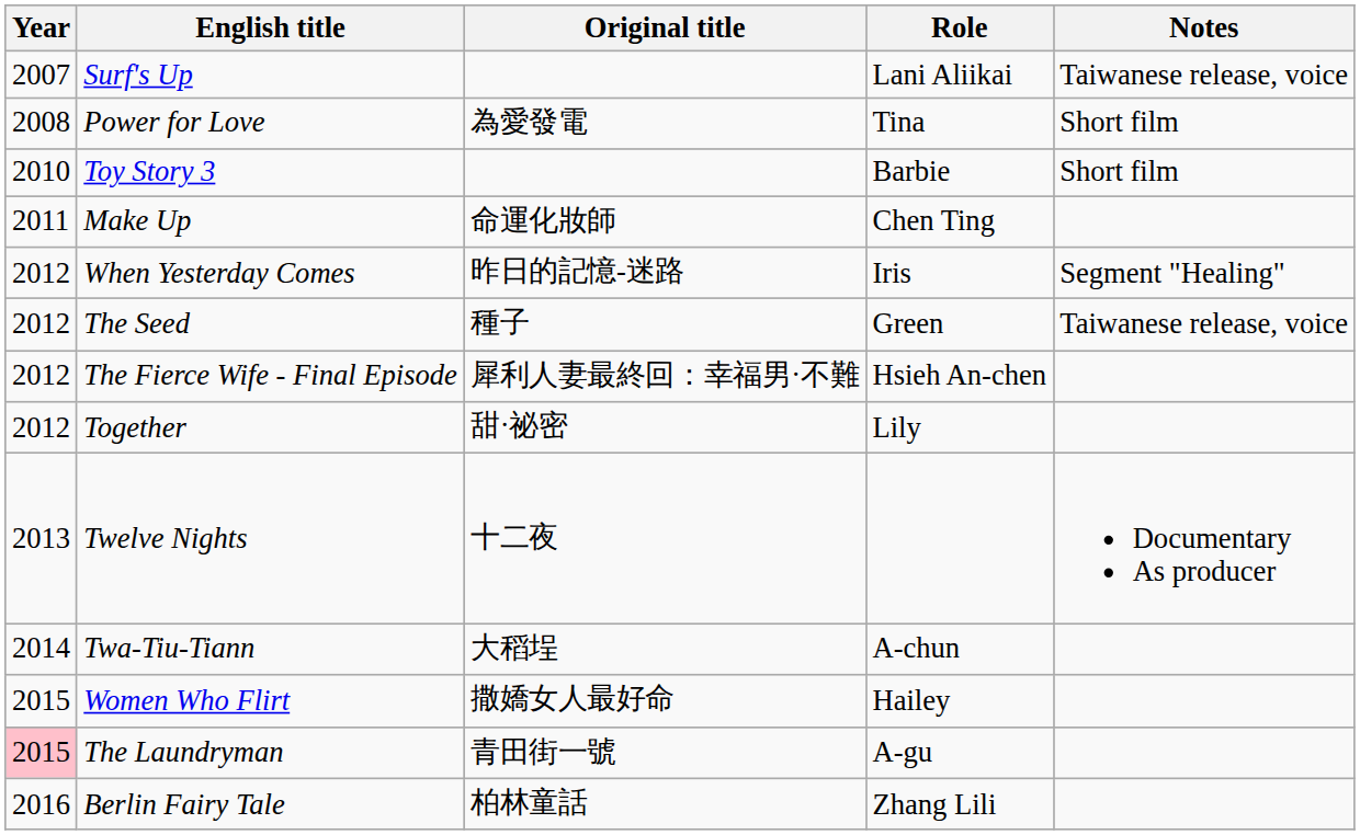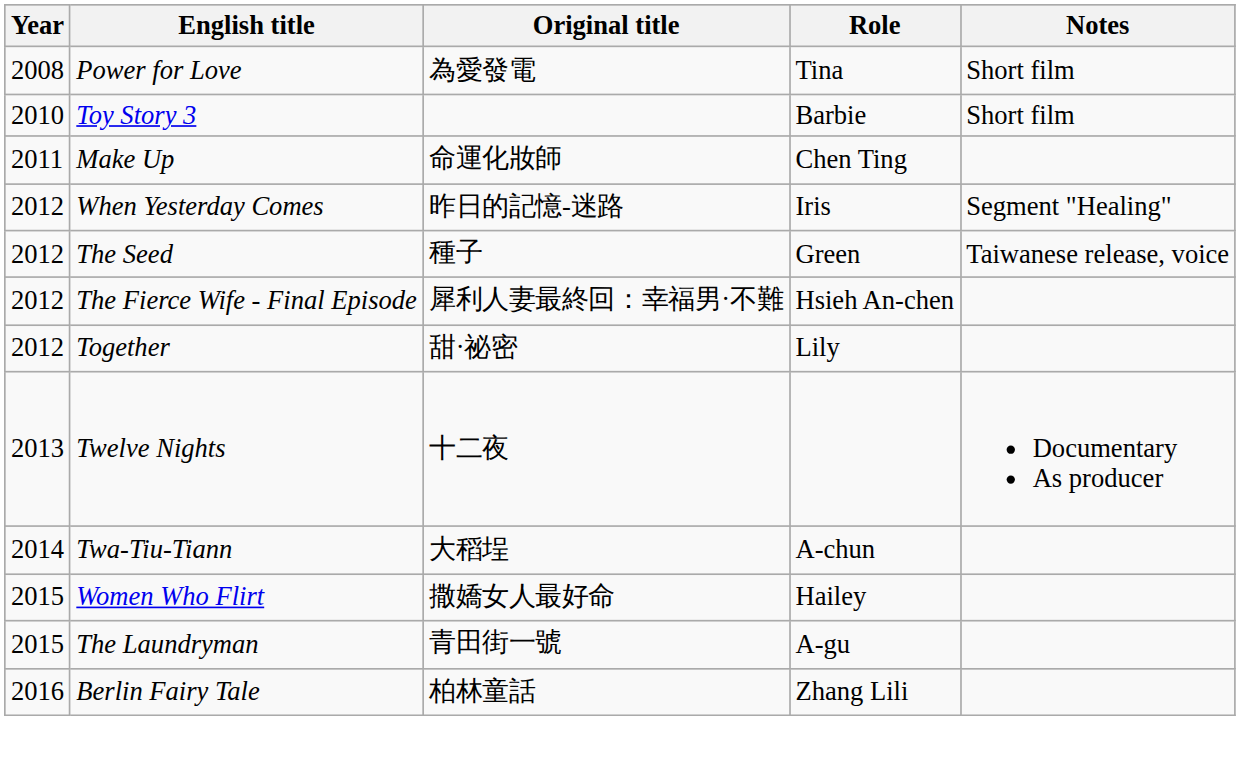 <table class="wikitable sortable">
 <tr>
 <th>Year</th>
 <th>English title</th>
 <th>Original title</th>
 <th>Role</th>
 <th class="unsortable">Notes</th>
-</tr>
-<tr>
-<td>2007</td>
-<td><em><a href='#'>Surf's Up</a></em></td>
-<td></td>
-<td>Lani Aliikai</td>
-<td>Taiwanese release, voice</td>
 </tr>
 <tr>
 <td>2008</td>
 <td><em>Power for Love</em></td>
 <td>為愛發電</td>
 <td>Tina</td>
 <td>Short film</td>
 </tr>
 <tr>
 <td>2010</td>
 <td><em><a href='#'>Toy Story 3</a></em></td>
 <td></td>
 <td>Barbie</td>
 <td>Short film</td>
 </tr>
 <tr>
 <td>2011</td>
 <td><em>Make Up</em></td>
 <td>命運化妝師</td>
 <td>Chen Ting</td>
 <td></td>
 </tr>
 <tr>
 <td>2012</td>
 <td><em>When Yesterday Comes</em></td>
 <td>昨日的記憶-迷路</td>
 <td>Iris</td>
 <td>Segment "Healing"</td>
 </tr>
 <tr>
 <td>2012</td>
 <td><em>The Seed</em></td>
 <td>種子</td>
 <td>Green</td>
 <td>Taiwanese release, voice</td>
 </tr>
 <tr>
 <td>2012</td>
 <td><em>The Fierce Wife - Final Episode</em></td>
 <td>犀利人妻最終回：幸福男·不難</td>
 <td>Hsieh An-chen</td>
 <td></td>
 </tr>
 <tr>
 <td>2012</td>
 <td><em>Together</em></td>
 <td>甜·祕密</td>
 <td>Lily</td>
 <td></td>
 </tr>
 <tr>
 <td>2013</td>
 <td><em>Twelve Nights</em></td>
 <td>十二夜</td>
 <td></td>
 <td><br><ul><li>Documentary</li><li>As producer</li></ul></td>
 </tr>
 <tr>
 <td>2014</td>
 <td><em>Twa-Tiu-Tiann</em></td>
 <td>大稻埕</td>
 <td>A-chun</td>
 <td></td>
 </tr>
 <tr>
 <td>2015</td>
 <td><em><a href='#'>Women Who Flirt</a></em></td>
 <td>撒嬌女人最好命</td>
 <td>Hailey</td>
 <td></td>
 </tr>
 <tr>
-<td style="background: pink;">2015</td>
+<td>2015</td>
 <td><em>The Laundryman</em></td>
 <td>青田街一號</td>
 <td>A-gu</td>
 <td></td>
 </tr>
 <tr>
 <td>2016</td>
 <td><em>Berlin Fairy Tale</em></td>
 <td>柏林童話</td>
 <td>Zhang Lili</td>
 <td></td>
 </tr>
 </table>
